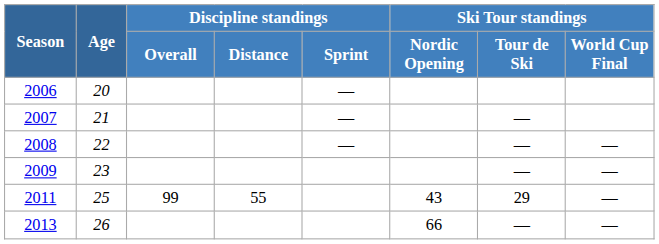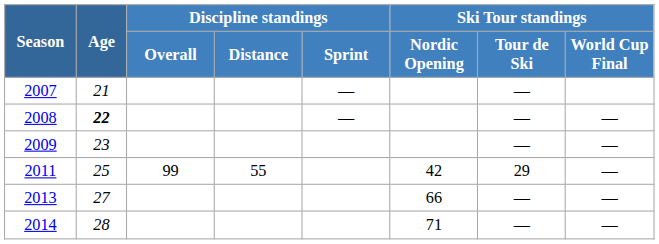 <table class="wikitable" style="font-size:95%; text-align:center; border:grey solid 1px; border-collapse:collapse; background:#ffffff;">
 <tr>
 <th style="background-color:#369; color:white; width:60px;" rowspan="2"> Season </th>
 <th style="background-color:#369; color:white; width:40px;" rowspan="2"> Age </th>
 <th style="background-color:#4180be; color:white;" colspan="3">Discipline standings</th>
 <th style="background-color:#4180be; color:white;" colspan="3">Ski Tour standings</th>
 </tr>
 <tr>
 <th style="background-color:#4180be; color:white; width:75px;">Overall</th>
 <th style="background-color:#4180be; color:white; width:75px;">Distance</th>
 <th style="background-color:#4180be; color:white; width:75px;">Sprint</th>
 <th style="background-color:#4180be; color:white; width:75px;">Nordic<br>Opening</th>
 <th style="background-color:#4180be; color:white; width:75px;">Tour de<br>Ski</th>
 <th style="background-color:#4180be; color:white; width:75px;">World Cup<br>Final</th>
 </tr>
 <tr>
-<td><a href='#'>2006</a></td>
-<td><em>20</em></td>
-<td></td>
-<td></td>
-<td>—</td>
-<td></td>
-<td></td>
-<td></td>
-</tr>
-<tr>
 <td><a href='#'>2007</a></td>
 <td><em>21</em></td>
 <td></td>
 <td></td>
 <td>—</td>
 <td></td>
 <td>—</td>
 <td></td>
 </tr>
 <tr>
 <td><a href='#'>2008</a></td>
-<td><em>22</em></td>
+<td><strong><em>22</em></strong></td>
 <td></td>
 <td></td>
 <td>—</td>
 <td></td>
 <td>—</td>
 <td>—</td>
 </tr>
 <tr>
 <td><a href='#'>2009</a></td>
 <td><em>23</em></td>
 <td></td>
 <td></td>
 <td></td>
 <td></td>
 <td>—</td>
 <td>—</td>
 </tr>
 <tr>
 <td><a href='#'>2011</a></td>
 <td><em>25</em></td>
 <td>99</td>
 <td>55</td>
 <td></td>
-<td>43</td>
+<td>42</td>
 <td>29</td>
 <td>—</td>
 </tr>
 <tr>
 <td><a href='#'>2013</a></td>
-<td><em>26</em></td>
+<td><em>27</em></td>
 <td></td>
 <td></td>
 <td></td>
 <td>66</td>
 <td>—</td>
 <td>—</td>
 </tr>
+<tr>
+<td><a href='#'>2014</a></td>
+<td><em>28</em></td>
+<td></td>
+<td></td>
+<td></td>
+<td>71</td>
+<td>—</td>
+<td>—</td>
+</tr>
 </table>
